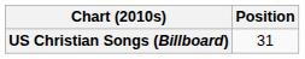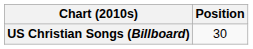 <table class="wikitable plainrowheaders" style="text-align:center">
 <tr>
 <th scope="col">Chart (2010s)</th>
 <th scope="col">Position</th>
 </tr>
 <tr>
 <th scope="row">US Christian Songs (<em>Billboard</em>)</th>
-<td>31</td>
+<td>30</td>
 </tr>
 </table>
